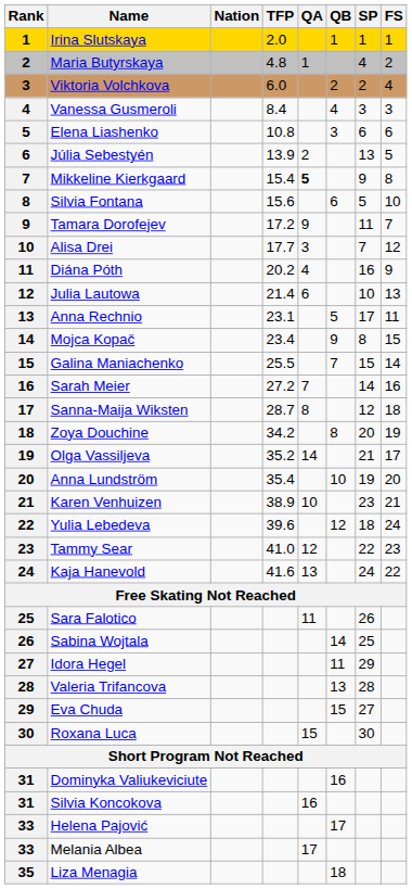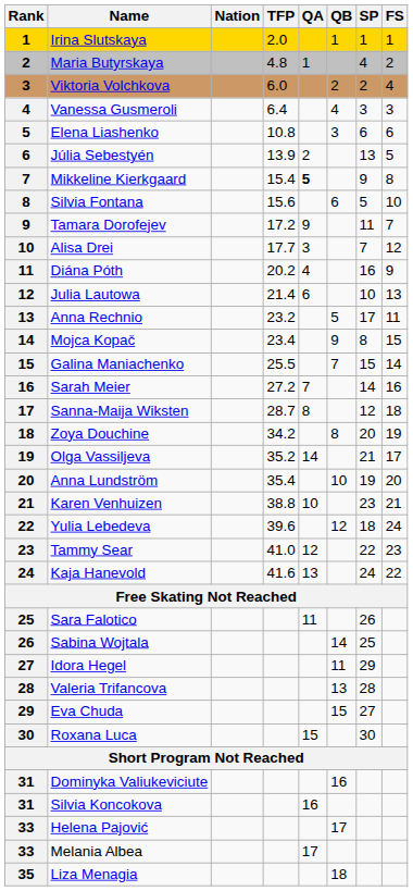 <table class="wikitable">
 <tr>
 <th>Rank</th>
 <th>Name</th>
 <th>Nation</th>
 <th>TFP</th>
 <th>QA</th>
 <th>QB</th>
 <th>SP</th>
 <th>FS</th>
 </tr>
 <tr bgcolor="gold">
 <td align="center"><strong>1</strong></td>
 <td><a href='#'>Irina Slutskaya</a></td>
 <td></td>
 <td>2.0</td>
 <td></td>
 <td>1</td>
 <td>1</td>
 <td>1</td>
 </tr>
 <tr bgcolor="silver">
 <td align="center"><strong>2</strong></td>
 <td><a href='#'>Maria Butyrskaya</a></td>
 <td></td>
 <td>4.8</td>
 <td>1</td>
 <td></td>
 <td>4</td>
 <td>2</td>
 </tr>
 <tr bgcolor="cc9966">
 <td align="center"><strong>3</strong></td>
 <td><a href='#'>Viktoria Volchkova</a></td>
 <td></td>
 <td>6.0</td>
 <td></td>
 <td>2</td>
 <td>2</td>
 <td>4</td>
 </tr>
 <tr>
 <th>4</th>
 <td><a href='#'>Vanessa Gusmeroli</a></td>
 <td></td>
-<td>8.4</td>
+<td>6.4</td>
 <td></td>
 <td>4</td>
 <td>3</td>
 <td>3</td>
 </tr>
 <tr>
 <th>5</th>
 <td><a href='#'>Elena Liashenko</a></td>
 <td></td>
 <td>10.8</td>
 <td></td>
 <td>3</td>
 <td>6</td>
 <td>6</td>
 </tr>
 <tr>
 <th>6</th>
 <td><a href='#'>Júlia Sebestyén</a></td>
 <td></td>
 <td>13.9</td>
 <td>2</td>
 <td></td>
 <td>13</td>
 <td>5</td>
 </tr>
 <tr>
 <th>7</th>
 <td><a href='#'>Mikkeline Kierkgaard</a></td>
 <td></td>
 <td>15.4</td>
 <td><strong>5</strong></td>
 <td></td>
 <td>9</td>
 <td>8</td>
 </tr>
 <tr>
 <th>8</th>
 <td><a href='#'>Silvia Fontana</a></td>
 <td></td>
 <td>15.6</td>
 <td></td>
 <td>6</td>
 <td>5</td>
 <td>10</td>
 </tr>
 <tr>
 <th>9</th>
 <td><a href='#'>Tamara Dorofejev</a></td>
 <td></td>
 <td>17.2</td>
 <td>9</td>
 <td></td>
 <td>11</td>
 <td>7</td>
 </tr>
 <tr>
 <th>10</th>
 <td><a href='#'>Alisa Drei</a></td>
 <td></td>
 <td>17.7</td>
 <td>3</td>
 <td></td>
 <td>7</td>
 <td>12</td>
 </tr>
 <tr>
 <th>11</th>
 <td><a href='#'>Diána Póth</a></td>
 <td></td>
 <td>20.2</td>
 <td>4</td>
 <td></td>
 <td>16</td>
 <td>9</td>
 </tr>
 <tr>
 <th>12</th>
 <td><a href='#'>Julia Lautowa</a></td>
 <td></td>
 <td>21.4</td>
 <td>6</td>
 <td></td>
 <td>10</td>
 <td>13</td>
 </tr>
 <tr>
 <th>13</th>
 <td><a href='#'>Anna Rechnio</a></td>
 <td></td>
-<td>23.1</td>
+<td>23.2</td>
 <td></td>
 <td>5</td>
 <td>17</td>
 <td>11</td>
 </tr>
 <tr>
 <th>14</th>
 <td><a href='#'>Mojca Kopač</a></td>
 <td></td>
 <td>23.4</td>
 <td></td>
 <td>9</td>
 <td>8</td>
 <td>15</td>
 </tr>
 <tr>
 <th>15</th>
 <td><a href='#'>Galina Maniachenko</a></td>
 <td></td>
 <td>25.5</td>
 <td></td>
 <td>7</td>
 <td>15</td>
 <td>14</td>
 </tr>
 <tr>
 <th>16</th>
 <td><a href='#'>Sarah Meier</a></td>
 <td></td>
 <td>27.2</td>
 <td>7</td>
 <td></td>
 <td>14</td>
 <td>16</td>
 </tr>
 <tr>
 <th>17</th>
 <td><a href='#'>Sanna-Maija Wiksten</a></td>
 <td></td>
 <td>28.7</td>
 <td>8</td>
 <td></td>
 <td>12</td>
 <td>18</td>
 </tr>
 <tr>
 <th>18</th>
 <td><a href='#'>Zoya Douchine</a></td>
 <td></td>
 <td>34.2</td>
 <td></td>
 <td>8</td>
 <td>20</td>
 <td>19</td>
 </tr>
 <tr>
 <th>19</th>
 <td><a href='#'>Olga Vassiljeva</a></td>
 <td></td>
 <td>35.2</td>
 <td>14</td>
 <td></td>
 <td>21</td>
 <td>17</td>
 </tr>
 <tr>
 <th>20</th>
 <td><a href='#'>Anna Lundström</a></td>
 <td></td>
 <td>35.4</td>
 <td></td>
 <td>10</td>
 <td>19</td>
 <td>20</td>
 </tr>
 <tr>
 <th>21</th>
 <td><a href='#'>Karen Venhuizen</a></td>
 <td></td>
-<td>38.9</td>
+<td>38.8</td>
 <td>10</td>
 <td></td>
 <td>23</td>
 <td>21</td>
 </tr>
 <tr>
 <th>22</th>
 <td><a href='#'>Yulia Lebedeva</a></td>
 <td></td>
 <td>39.6</td>
 <td></td>
 <td>12</td>
 <td>18</td>
 <td>24</td>
 </tr>
 <tr>
 <th>23</th>
 <td><a href='#'>Tammy Sear</a></td>
 <td></td>
 <td>41.0</td>
 <td>12</td>
 <td></td>
 <td>22</td>
 <td>23</td>
 </tr>
 <tr>
 <th>24</th>
 <td><a href='#'>Kaja Hanevold</a></td>
 <td></td>
 <td>41.6</td>
 <td>13</td>
 <td></td>
 <td>24</td>
 <td>22</td>
 </tr>
 <tr>
 <th colspan=8>Free Skating Not Reached</th>
 </tr>
 <tr>
 <th>25</th>
 <td><a href='#'>Sara Falotico</a></td>
 <td></td>
 <td></td>
 <td>11</td>
 <td></td>
 <td>26</td>
 <td></td>
 </tr>
 <tr>
 <th>26</th>
 <td><a href='#'>Sabina Wojtala</a></td>
 <td></td>
 <td></td>
 <td></td>
 <td>14</td>
 <td>25</td>
 <td></td>
 </tr>
 <tr>
 <th>27</th>
 <td><a href='#'>Idora Hegel</a></td>
 <td></td>
 <td></td>
 <td></td>
 <td>11</td>
 <td>29</td>
 <td></td>
 </tr>
 <tr>
 <th>28</th>
 <td><a href='#'>Valeria Trifancova</a></td>
 <td></td>
 <td></td>
 <td></td>
 <td>13</td>
 <td>28</td>
 <td></td>
 </tr>
 <tr>
 <th>29</th>
 <td><a href='#'>Eva Chuda</a></td>
 <td></td>
 <td></td>
 <td></td>
 <td>15</td>
 <td>27</td>
 <td></td>
 </tr>
 <tr>
 <th>30</th>
 <td><a href='#'>Roxana Luca</a></td>
 <td></td>
 <td></td>
 <td>15</td>
 <td></td>
 <td>30</td>
 <td></td>
 </tr>
 <tr>
 <th colspan=8>Short Program Not Reached</th>
 </tr>
 <tr>
 <th>31</th>
 <td><a href='#'>Dominyka Valiukeviciute</a></td>
 <td></td>
 <td></td>
 <td></td>
 <td>16</td>
 <td></td>
 <td></td>
 </tr>
 <tr>
 <th>31</th>
 <td><a href='#'>Silvia Koncokova</a></td>
 <td></td>
 <td></td>
 <td>16</td>
 <td></td>
 <td></td>
 <td></td>
 </tr>
 <tr>
 <th>33</th>
 <td><a href='#'>Helena Pajović</a></td>
 <td></td>
 <td></td>
 <td></td>
 <td>17</td>
 <td></td>
 <td></td>
 </tr>
 <tr>
 <th>33</th>
 <td>Melania Albea</td>
 <td></td>
 <td></td>
 <td>17</td>
 <td></td>
 <td></td>
 <td></td>
 </tr>
 <tr>
 <th>35</th>
 <td><a href='#'>Liza Menagia</a></td>
 <td></td>
 <td></td>
 <td></td>
 <td>18</td>
 <td></td>
 <td></td>
 </tr>
 </table>
